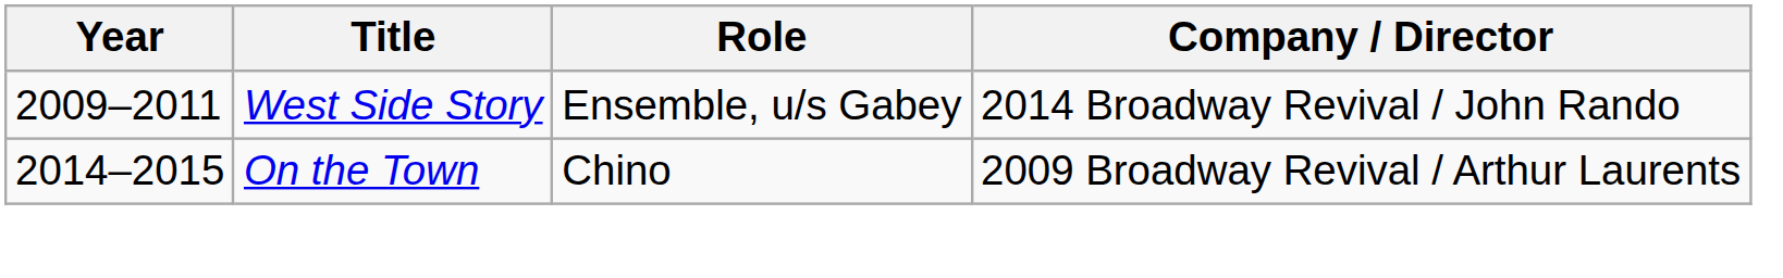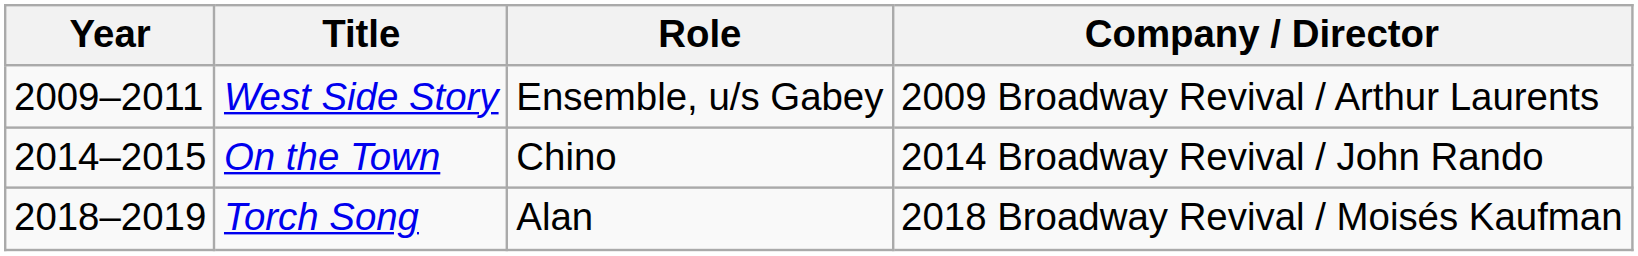 <table class="wikitable sortable">
 <tr>
 <th>Year</th>
 <th>Title</th>
 <th>Role</th>
 <th>Company / Director</th>
 </tr>
 <tr>
 <td>2009–2011</td>
 <td><em><a href='#'>West Side Story</a></em></td>
 <td>Ensemble, u/s Gabey</td>
-<td>2014 Broadway Revival / John Rando</td>
+<td>2009 Broadway Revival / Arthur Laurents</td>
 </tr>
 <tr>
 <td>2014–2015</td>
 <td><em><a href='#'>On the Town</a></em></td>
 <td>Chino</td>
-<td>2009 Broadway Revival / Arthur Laurents</td>
+<td>2014 Broadway Revival / John Rando</td>
+</tr>
+<tr>
+<td>2018–2019</td>
+<td><em><a href='#'>Torch Song</a></em></td>
+<td>Alan</td>
+<td>2018 Broadway Revival / Moisés Kaufman</td>
 </tr>
 </table>
